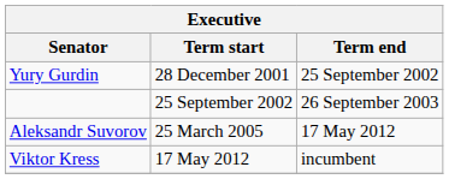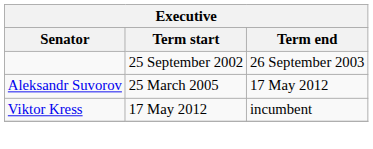 <table class="wikitable sortable">
 <tr>
 <th colspan=3>Executive</th>
 </tr>
 <tr>
 <th>Senator</th>
 <th>Term start</th>
 <th>Term end</th>
-</tr>
-<tr>
-<td><a href='#'>Yury Gurdin</a></td>
-<td>28 December 2001</td>
-<td>25 September 2002</td>
 </tr>
 <tr>
 <td></td>
 <td>25 September 2002</td>
 <td>26 September 2003</td>
 </tr>
 <tr>
 <td><a href='#'>Aleksandr Suvorov</a></td>
 <td>25 March 2005</td>
 <td>17 May 2012</td>
 </tr>
 <tr>
 <td><a href='#'>Viktor Kress</a></td>
 <td>17 May 2012</td>
 <td>incumbent</td>
 </tr>
 <tr>
 </tr>
 </table>
